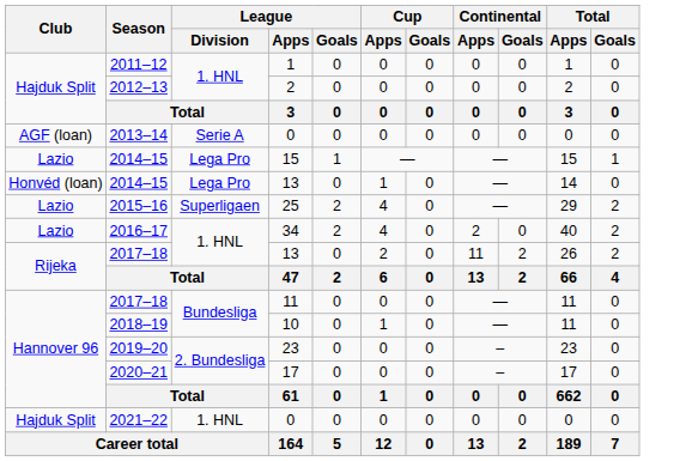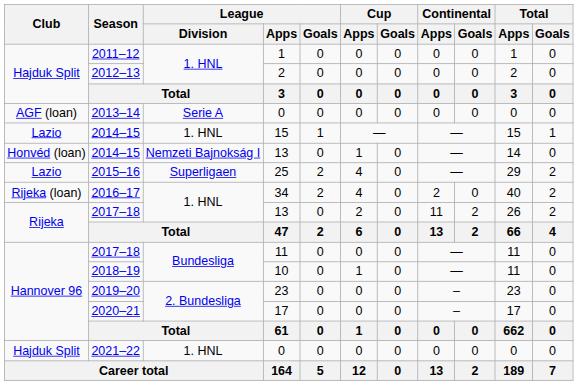 <table class="wikitable" style="text-align: center">
 <tr>
 <th rowspan="2">Club</th>
 <th rowspan="2">Season</th>
 <th colspan="3">League</th>
 <th colspan="2">Cup</th>
 <th colspan="2">Continental</th>
 <th colspan="2">Total</th>
 </tr>
 <tr>
 <th>Division</th>
 <th>Apps</th>
 <th>Goals</th>
 <th>Apps</th>
 <th>Goals</th>
 <th>Apps</th>
 <th>Goals</th>
 <th>Apps</th>
 <th>Goals</th>
 </tr>
 <tr>
 <td rowspan="3"><a href='#'>Hajduk Split</a></td>
 <td><a href='#'>2011–12</a></td>
 <td rowspan="2"><a href='#'>1. HNL</a></td>
 <td>1</td>
 <td>0</td>
 <td>0</td>
 <td>0</td>
 <td>0</td>
 <td>0</td>
 <td>1</td>
 <td>0</td>
 </tr>
 <tr>
 <td><a href='#'>2012–13</a></td>
 <td>2</td>
 <td>0</td>
 <td>0</td>
 <td>0</td>
 <td>0</td>
 <td>0</td>
 <td>2</td>
 <td>0</td>
 </tr>
 <tr>
 <th colspan="2">Total</th>
 <th>3</th>
 <th>0</th>
 <th>0</th>
 <th>0</th>
 <th>0</th>
 <th>0</th>
 <th>3</th>
 <th>0</th>
 </tr>
 <tr>
 <td><a href='#'>AGF</a> (loan)</td>
 <td><a href='#'>2013–14</a></td>
 <td><a href='#'>Serie A</a></td>
 <td>0</td>
 <td>0</td>
 <td>0</td>
 <td>0</td>
 <td>0</td>
 <td>0</td>
 <td>0</td>
 <td>0</td>
 </tr>
 <tr>
 <td><a href='#'>Lazio</a></td>
 <td><a href='#'>2014–15</a></td>
-<td><a href='#'>Lega Pro</a></td>
+<td>1. HNL</td>
 <td>15</td>
 <td>1</td>
 <td colspan="2">—</td>
 <td colspan="2">—</td>
 <td>15</td>
 <td>1</td>
 </tr>
 <tr>
 <td><a href='#'>Honvéd</a> (loan)</td>
 <td><a href='#'>2014–15</a></td>
-<td><a href='#'>Lega Pro</a></td>
+<td><a href='#'>Nemzeti Bajnokság I</a></td>
 <td>13</td>
 <td>0</td>
 <td>1</td>
 <td>0</td>
 <td colspan="2">—</td>
 <td>14</td>
 <td>0</td>
 </tr>
 <tr>
 <td><a href='#'>Lazio</a></td>
 <td><a href='#'>2015–16</a></td>
 <td><a href='#'>Superligaen</a></td>
 <td>25</td>
 <td>2</td>
 <td>4</td>
 <td>0</td>
 <td colspan="2">—</td>
 <td>29</td>
 <td>2</td>
 </tr>
 <tr>
-<td><a href='#'>Lazio</a></td>
+<td><a href='#'>Rijeka</a> (loan)</td>
 <td><a href='#'>2016–17</a></td>
 <td rowspan="2">1. HNL</td>
 <td>34</td>
 <td>2</td>
 <td>4</td>
 <td>0</td>
 <td>2</td>
 <td>0</td>
 <td>40</td>
 <td>2</td>
 </tr>
 <tr>
 <td rowspan="2"><a href='#'>Rijeka</a></td>
 <td><a href='#'>2017–18</a></td>
 <td>13</td>
 <td>0</td>
 <td>2</td>
 <td>0</td>
 <td>11</td>
 <td>2</td>
 <td>26</td>
 <td>2</td>
 </tr>
 <tr>
 <th colspan="2">Total</th>
 <th>47</th>
 <th>2</th>
 <th>6</th>
 <th>0</th>
 <th>13</th>
 <th>2</th>
 <th>66</th>
 <th>4</th>
 </tr>
 <tr>
 <td rowspan="5"><a href='#'>Hannover 96</a></td>
 <td><a href='#'>2017–18</a></td>
 <td rowspan="2"><a href='#'>Bundesliga</a></td>
 <td>11</td>
 <td>0</td>
 <td>0</td>
 <td>0</td>
 <td colspan="2">—</td>
 <td>11</td>
 <td>0</td>
 </tr>
 <tr>
 <td><a href='#'>2018–19</a></td>
 <td>10</td>
 <td>0</td>
 <td>1</td>
 <td>0</td>
 <td colspan="2">—</td>
 <td>11</td>
 <td>0</td>
 </tr>
 <tr>
 <td><a href='#'>2019–20</a></td>
 <td rowspan="2"><a href='#'>2. Bundesliga</a></td>
 <td>23</td>
 <td>0</td>
 <td>0</td>
 <td>0</td>
 <td colspan="2">–</td>
 <td>23</td>
 <td>0</td>
 </tr>
 <tr>
 <td><a href='#'>2020–21</a></td>
 <td>17</td>
 <td>0</td>
 <td>0</td>
 <td>0</td>
 <td colspan="2">–</td>
 <td>17</td>
 <td>0</td>
 </tr>
 <tr>
 <th colspan="2">Total</th>
 <th>61</th>
 <th>0</th>
 <th>1</th>
 <th>0</th>
 <th>0</th>
 <th>0</th>
 <th>662</th>
 <th>0</th>
 </tr>
 <tr>
 <td><a href='#'>Hajduk Split</a></td>
 <td><a href='#'>2021–22</a></td>
 <td>1. HNL</td>
 <td>0</td>
 <td>0</td>
 <td>0</td>
 <td>0</td>
 <td>0</td>
 <td>0</td>
 <td>0</td>
 <td>0</td>
 </tr>
 <tr>
 <th colspan="3">Career total</th>
 <th>164</th>
 <th>5</th>
 <th>12</th>
 <th>0</th>
 <th>13</th>
 <th>2</th>
 <th>189</th>
 <th>7</th>
 </tr>
 </table>
